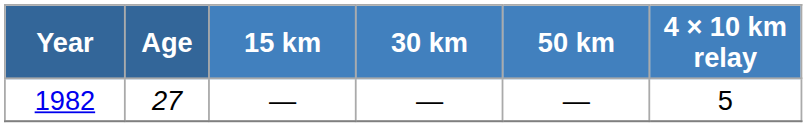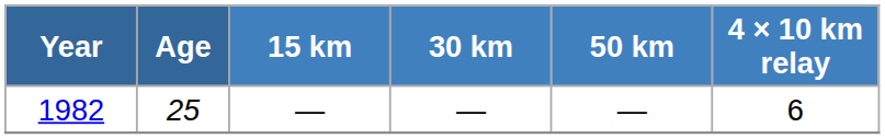 <table class="wikitable" style="font-size:95%; text-align:center; border:grey solid 1px; border-collapse:collapse; background:#ffffff;">
 <tr>
 <th style="background-color:#369; color:white; width:60px;"> Year </th>
 <th style="background-color:#369; color:white; width:40px;"> Age </th>
 <th style="background-color:#4180be; color:white; width:75px;"> 15 km </th>
 <th style="background-color:#4180be; color:white; width:75px;"> 30 km </th>
 <th style="background-color:#4180be; color:white; width:75px;"> 50 km </th>
 <th style="background-color:#4180be; color:white; width:75px;"> 4 × 10 km <br> relay </th>
 </tr>
 <tr>
 <td><a href='#'>1982</a></td>
-<td><em>27</em></td>
+<td><em>25</em></td>
 <td>—</td>
 <td>—</td>
 <td>—</td>
-<td>5</td>
+<td>6</td>
 </tr>
 <tr>
 </tr>
 </table>
